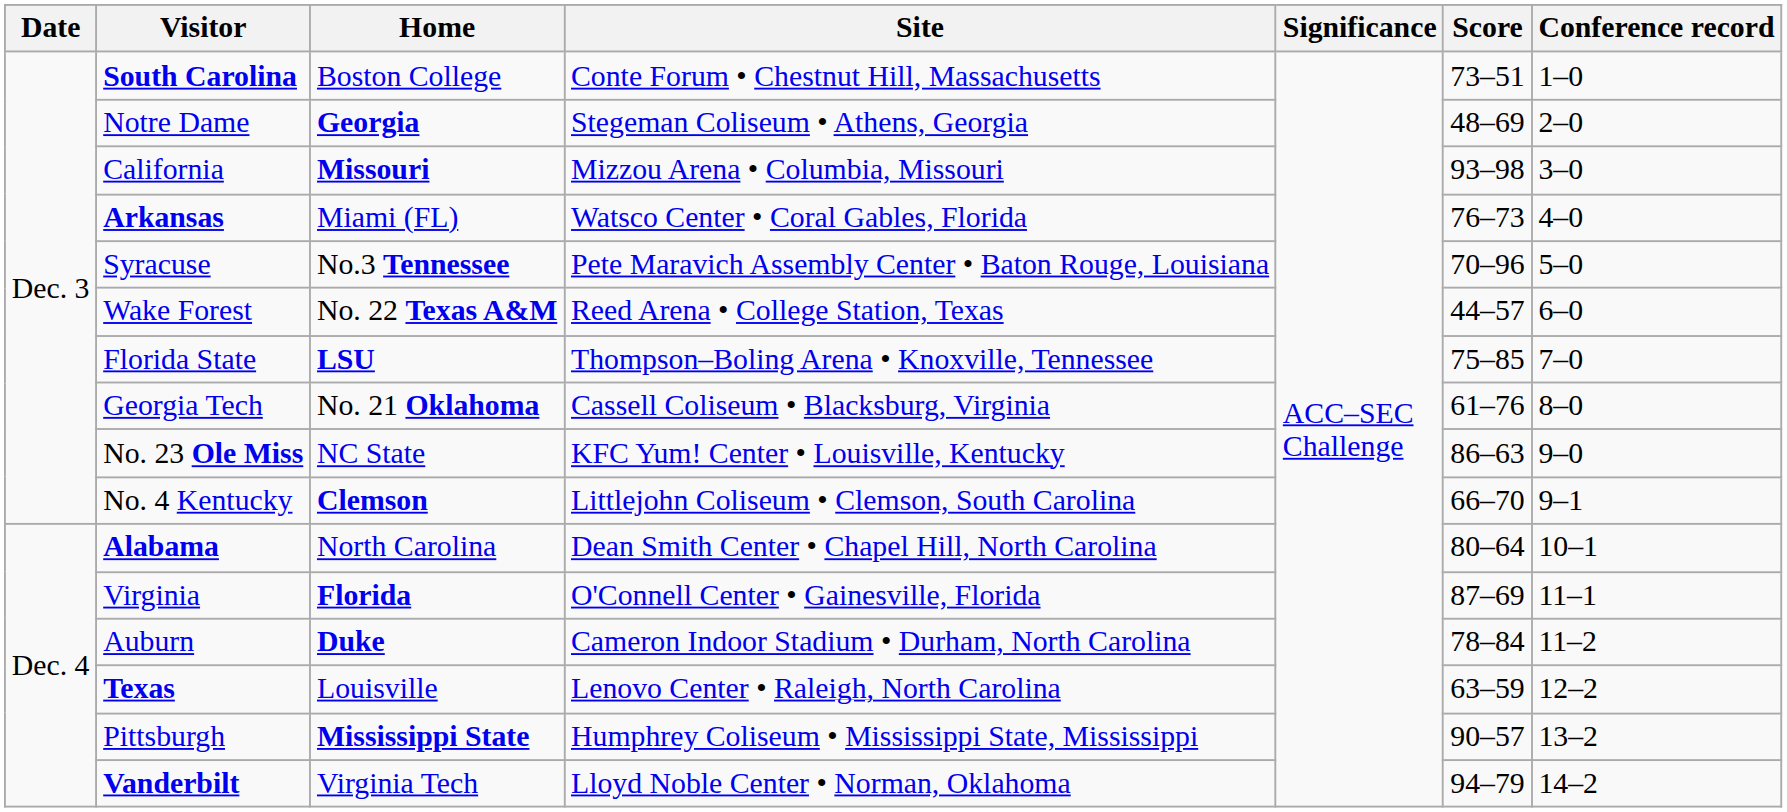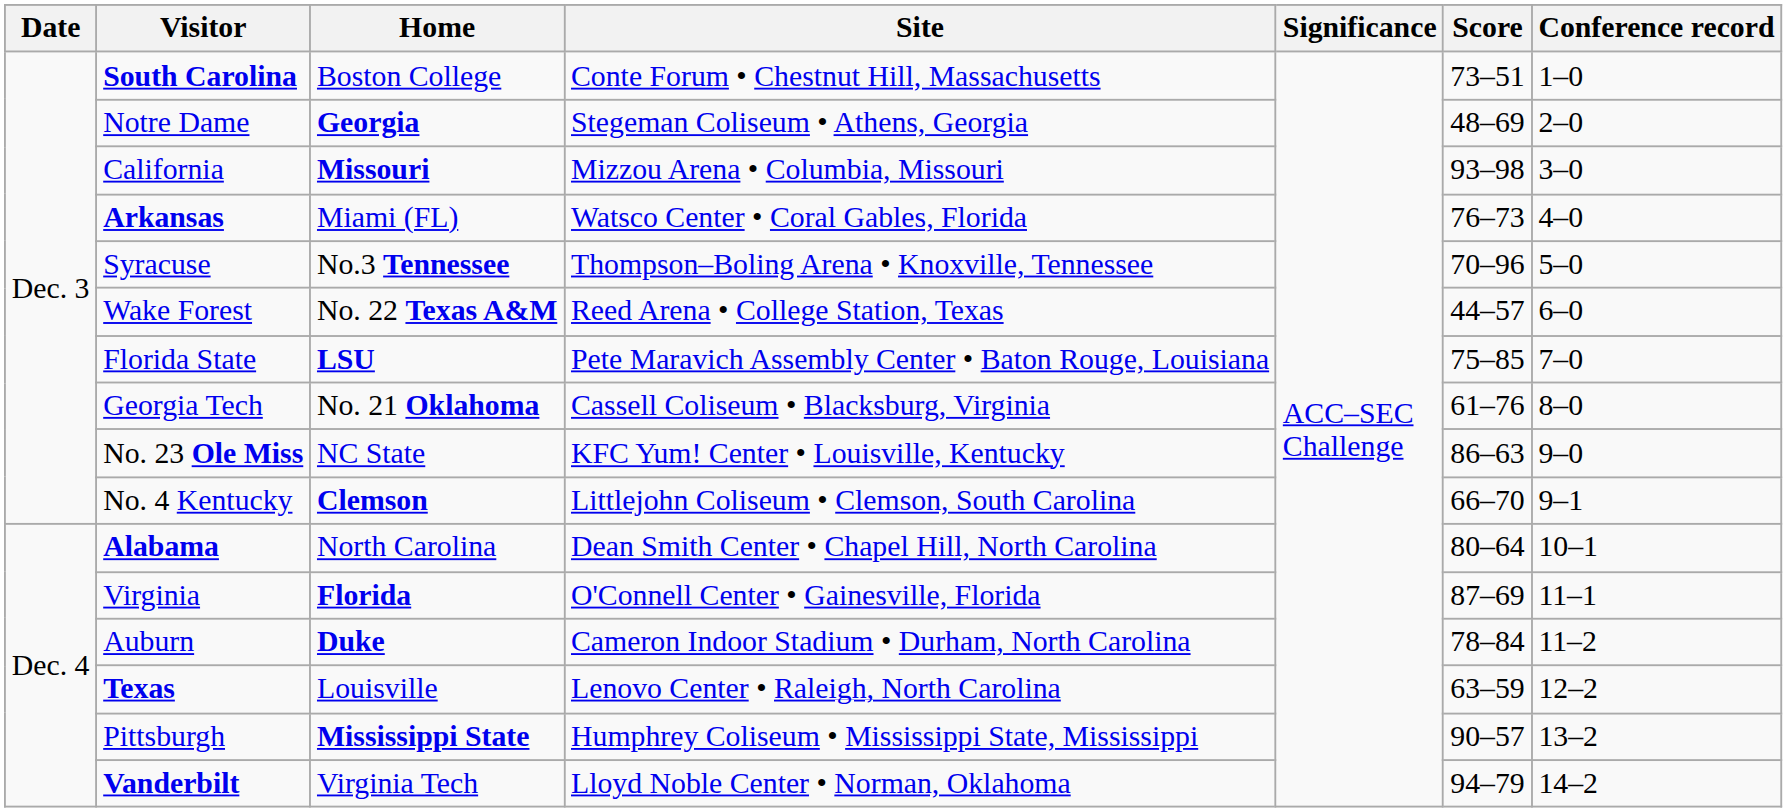 <table class="wikitable">
 <tr>
 <th>Date</th>
 <th>Visitor</th>
 <th>Home</th>
 <th>Site</th>
 <th>Significance</th>
 <th>Score</th>
 <th>Conference record</th>
 </tr>
 <tr>
 <td rowspan="10">Dec. 3</td>
 <td><a href='#'><strong>South Carolina</strong></a></td>
 <td><a href='#'>Boston College</a></td>
 <td><a href='#'>Conte Forum</a> • <a href='#'>Chestnut Hill, Massachusetts</a></td>
 <td rowspan="16"><a href='#'>ACC–SEC</a><br><a href='#'>Challenge</a></td>
 <td>73–51</td>
 <td>1–0</td>
 </tr>
 <tr>
 <td><a href='#'>Notre Dame</a></td>
 <td><a href='#'><strong>Georgia</strong></a></td>
 <td><a href='#'>Stegeman Coliseum</a> • <a href='#'>Athens, Georgia</a></td>
 <td>48–69</td>
 <td>2–0</td>
 </tr>
 <tr>
 <td><a href='#'>California</a></td>
 <td><a href='#'><strong>Missouri</strong></a></td>
 <td><a href='#'>Mizzou Arena</a> • <a href='#'>Columbia, Missouri</a></td>
 <td>93–98</td>
 <td>3–0</td>
 </tr>
 <tr>
 <td><a href='#'><strong>Arkansas</strong></a></td>
 <td><a href='#'>Miami (FL)</a></td>
 <td><a href='#'>Watsco Center</a> • <a href='#'>Coral Gables, Florida</a></td>
 <td>76–73</td>
 <td>4–0</td>
 </tr>
 <tr>
 <td><a href='#'>Syracuse</a></td>
 <td>No.3 <a href='#'><strong>Tennessee</strong></a></td>
-<td><a href='#'>Pete Maravich Assembly Center</a> • <a href='#'>Baton Rouge, Louisiana</a></td>
+<td><a href='#'>Thompson–Boling Arena</a> • <a href='#'>Knoxville, Tennessee</a></td>
 <td>70–96</td>
 <td>5–0</td>
 </tr>
 <tr>
 <td><a href='#'>Wake Forest</a></td>
 <td>No. 22 <a href='#'><strong>Texas A&M</strong></a></td>
 <td><a href='#'>Reed Arena</a> • <a href='#'>College Station, Texas</a></td>
 <td>44–57</td>
 <td>6–0</td>
 </tr>
 <tr>
 <td><a href='#'>Florida State</a></td>
 <td><a href='#'><strong>LSU</strong></a></td>
-<td><a href='#'>Thompson–Boling Arena</a> • <a href='#'>Knoxville, Tennessee</a></td>
+<td><a href='#'>Pete Maravich Assembly Center</a> • <a href='#'>Baton Rouge, Louisiana</a></td>
 <td>75–85</td>
 <td>7–0</td>
 </tr>
 <tr>
 <td><a href='#'>Georgia Tech</a></td>
 <td>No. 21 <a href='#'><strong>Oklahoma</strong></a></td>
 <td><a href='#'>Cassell Coliseum</a> • <a href='#'>Blacksburg, Virginia</a></td>
 <td>61–76</td>
 <td>8–0</td>
 </tr>
 <tr>
 <td>No. 23 <a href='#'><strong>Ole Miss</strong></a></td>
 <td><a href='#'>NC State</a></td>
 <td><a href='#'>KFC Yum! Center</a> • <a href='#'>Louisville, Kentucky</a></td>
 <td>86–63</td>
 <td>9–0</td>
 </tr>
 <tr>
 <td>No. 4 <a href='#'>Kentucky</a></td>
 <td><a href='#'><strong>Clemson</strong></a></td>
 <td><a href='#'>Littlejohn Coliseum</a> • <a href='#'>Clemson, South Carolina</a></td>
 <td>66–70</td>
 <td>9–1</td>
 </tr>
 <tr>
 <td rowspan="6">Dec. 4</td>
 <td><a href='#'><strong>Alabama</strong></a></td>
 <td><a href='#'>North Carolina</a></td>
 <td><a href='#'>Dean Smith Center</a> • <a href='#'>Chapel Hill, North Carolina</a></td>
 <td>80–64</td>
 <td>10–1</td>
 </tr>
 <tr>
 <td><a href='#'>Virginia</a></td>
 <td><a href='#'><strong>Florida</strong></a></td>
 <td><a href='#'>O'Connell Center</a> • <a href='#'>Gainesville, Florida</a></td>
 <td>87–69</td>
 <td>11–1</td>
 </tr>
 <tr>
 <td><a href='#'>Auburn</a></td>
 <td><a href='#'><strong>Duke</strong></a></td>
 <td><a href='#'>Cameron Indoor Stadium</a> • <a href='#'>Durham, North Carolina</a></td>
 <td>78–84</td>
 <td>11–2</td>
 </tr>
 <tr>
 <td><a href='#'><strong>Texas</strong></a></td>
 <td><a href='#'>Louisville</a></td>
 <td><a href='#'>Lenovo Center</a> • <a href='#'>Raleigh, North Carolina</a></td>
 <td>63–59</td>
 <td>12–2</td>
 </tr>
 <tr>
 <td><a href='#'>Pittsburgh</a></td>
 <td><a href='#'><strong>Mississippi State</strong></a></td>
 <td><a href='#'>Humphrey Coliseum</a> • <a href='#'>Mississippi State, Mississippi</a></td>
 <td>90–57</td>
 <td>13–2</td>
 </tr>
 <tr>
 <td><a href='#'><strong>Vanderbilt</strong></a></td>
 <td><a href='#'>Virginia Tech</a></td>
 <td><a href='#'>Lloyd Noble Center</a> • <a href='#'>Norman, Oklahoma</a></td>
 <td>94–79</td>
 <td>14–2</td>
 </tr>
 </table>
